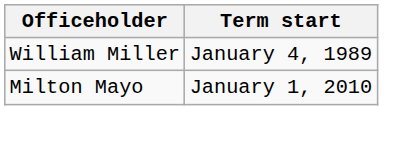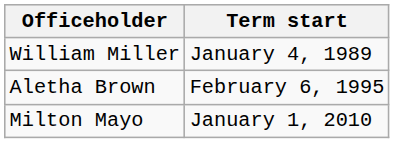 <table class="wikitable sortable">
 <tr style="vertical-align:bottom;">
 <th>Officeholder</th>
 <th>Term start</th>
 </tr>
 <tr>
 <td>William Miller</td>
 <td>January 4, 1989</td>
 </tr>
 <tr>
+<td>Aletha Brown</td>
+<td>February 6, 1995<br></td>
+</tr>
+<tr>
 <td>Milton Mayo</td>
 <td>January 1, 2010<br></td>
 </tr>
 </table>
